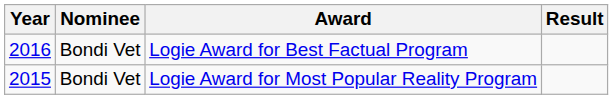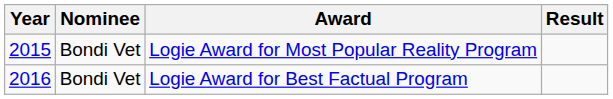 <table class="wikitable">
 <tr>
 <th>Year</th>
 <th>Nominee</th>
 <th>Award</th>
 <th>Result</th>
 </tr>
 <tr>
+<td rowspan="1"><a href='#'>2015</a></td>
+<td>Bondi Vet</td>
+<td><a href='#'>Logie Award for Most Popular Reality Program</a></td>
+<td></td>
+</tr>
+<tr>
 <td rowspan="1"><a href='#'>2016</a></td>
 <td>Bondi Vet</td>
 <td><a href='#'>Logie Award for Best Factual Program</a></td>
 <td></td>
 </tr>
-<tr>
-<td rowspan="1"><a href='#'>2015</a></td>
-<td>Bondi Vet</td>
-<td><a href='#'>Logie Award for Most Popular Reality Program</a></td>
-<td></td>
-</tr>
 </table>
